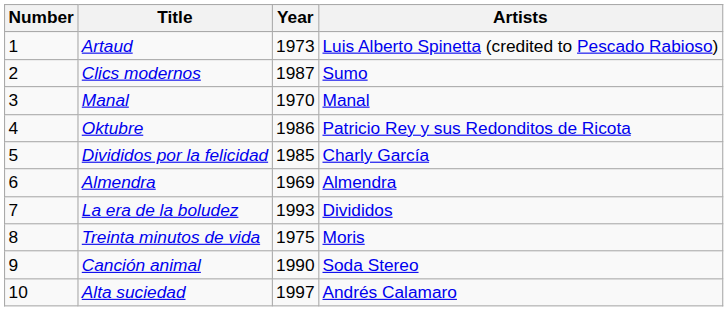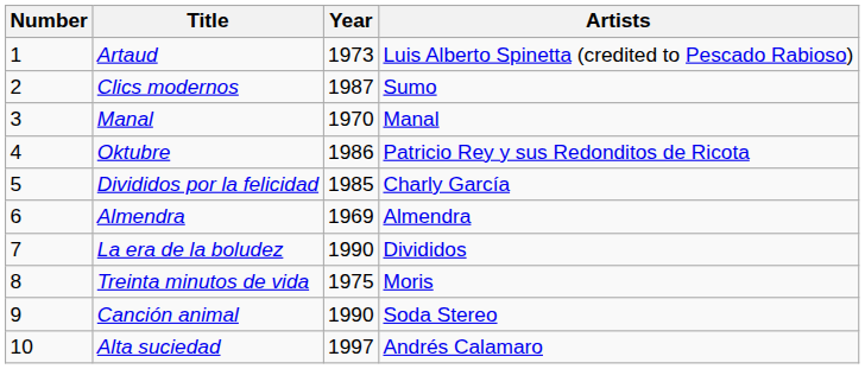 <table class="wikitable sortable">
 <tr>
 <th scope="col">Number</th>
 <th scope="col">Title</th>
 <th scope="col">Year</th>
 <th scope="col">Artists</th>
 </tr>
 <tr>
 <td>1</td>
 <td><em><a href='#'>Artaud</a></em></td>
 <td>1973</td>
 <td><a href='#'>Luis Alberto Spinetta</a> (credited to <a href='#'>Pescado Rabioso</a>)</td>
 </tr>
 <tr>
 <td>2</td>
 <td><em><a href='#'>Clics modernos</a></em></td>
 <td>1987</td>
 <td><a href='#'>Sumo</a></td>
 </tr>
 <tr>
 <td>3</td>
 <td><em><a href='#'>Manal</a></em></td>
 <td>1970</td>
 <td><a href='#'>Manal</a></td>
 </tr>
 <tr>
 <td>4</td>
 <td><em><a href='#'>Oktubre</a></em></td>
 <td>1986</td>
 <td><a href='#'>Patricio Rey y sus Redonditos de Ricota</a></td>
 </tr>
 <tr>
 <td>5</td>
 <td><em><a href='#'>Divididos por la felicidad</a></em></td>
 <td>1985</td>
 <td><a href='#'>Charly García</a></td>
 </tr>
 <tr>
 <td>6</td>
 <td><em><a href='#'>Almendra</a></em></td>
 <td>1969</td>
 <td><a href='#'>Almendra</a></td>
 </tr>
 <tr>
 <td>7</td>
 <td><em><a href='#'>La era de la boludez</a></em></td>
-<td>1993</td>
+<td>1990</td>
 <td><a href='#'>Divididos</a></td>
 </tr>
 <tr>
 <td>8</td>
 <td><em><a href='#'>Treinta minutos de vida</a></em></td>
 <td>1975</td>
 <td><a href='#'>Moris</a></td>
 </tr>
 <tr>
 <td>9</td>
 <td><em><a href='#'>Canción animal</a></em></td>
 <td>1990</td>
 <td><a href='#'>Soda Stereo</a></td>
 </tr>
 <tr>
 <td>10</td>
 <td><em><a href='#'>Alta suciedad</a></em></td>
 <td>1997</td>
 <td><a href='#'>Andrés Calamaro</a></td>
 </tr>
 </table>
